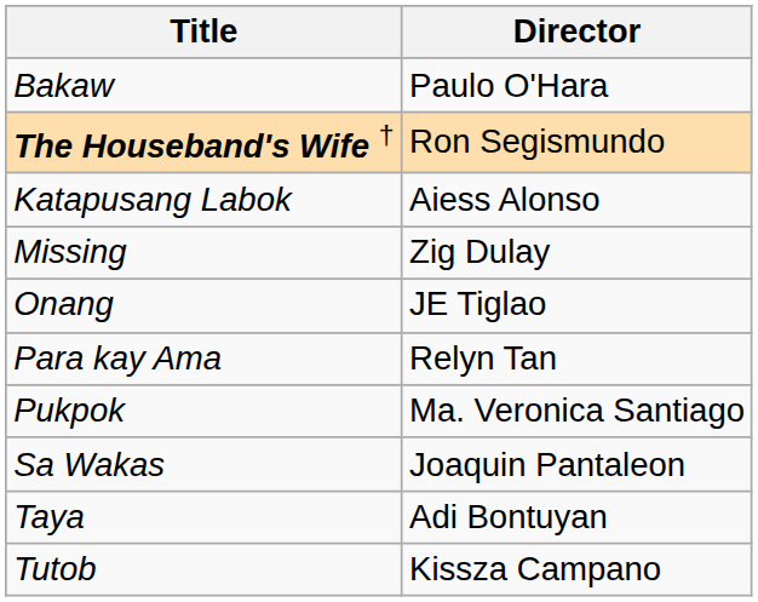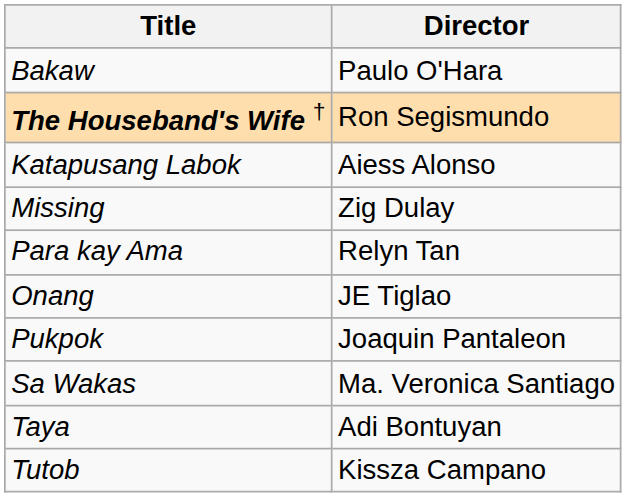 <table class="wikitable">
 <tr>
 <th>Title</th>
 <th>Director</th>
 </tr>
 <tr>
 <td><em>Bakaw </em></td>
 <td>Paulo O'Hara</td>
 </tr>
 <tr style="background:#FFDEAD;">
 <td><strong><em>The Houseband's Wife</em></strong>  <sup>†</sup></td>
 <td>Ron Segismundo</td>
 </tr>
 <tr>
 <td><em>Katapusang Labok</em></td>
 <td>Aiess Alonso</td>
 </tr>
 <tr>
 <td><em>Missing</em></td>
 <td>Zig Dulay</td>
 </tr>
 <tr>
+<td><em>Para kay Ama</em></td>
+<td>Relyn Tan</td>
+</tr>
+<tr>
 <td><em>Onang</em></td>
 <td>JE Tiglao</td>
 </tr>
 <tr>
-<td><em>Para kay Ama</em></td>
-<td>Relyn Tan</td>
-</tr>
-<tr>
 <td><em>Pukpok</em></td>
-<td>Ma. Veronica Santiago</td>
+<td>Joaquin Pantaleon</td>
 </tr>
 <tr>
 <td><em>Sa Wakas</em></td>
-<td>Joaquin Pantaleon</td>
+<td>Ma. Veronica Santiago</td>
 </tr>
 <tr>
 <td><em>Taya</em></td>
 <td>Adi Bontuyan</td>
 </tr>
 <tr>
 <td><em>Tutob </em></td>
 <td>Kissza Campano</td>
 </tr>
 </table>
